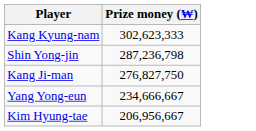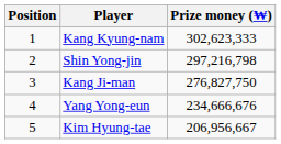 <table class="wikitable">
 <tr>
+<th>Position</th>
 <th>Player</th>
 <th>Prize money (<a href='#'>₩</a>)</th>
 </tr>
 <tr>
+<td align=center>1</td>
 <td> <a href='#'>Kang Kyung-nam</a></td>
 <td align=center>302,623,333</td>
 </tr>
 <tr>
+<td align=center>2</td>
 <td> <a href='#'>Shin Yong-jin</a></td>
-<td align=center>287,236,798</td>
+<td align=center>297,216,798</td>
 </tr>
 <tr>
+<td align=center>3</td>
 <td> <a href='#'>Kang Ji-man</a></td>
 <td align=center>276,827,750</td>
 </tr>
 <tr>
+<td align=center>4</td>
 <td> <a href='#'>Yang Yong-eun</a></td>
-<td align=center>234,666,667</td>
+<td align=center>234,666,676</td>
 </tr>
 <tr>
+<td align=center>5</td>
 <td> <a href='#'>Kim Hyung-tae</a></td>
 <td align=center>206,956,667</td>
 </tr>
 </table>
